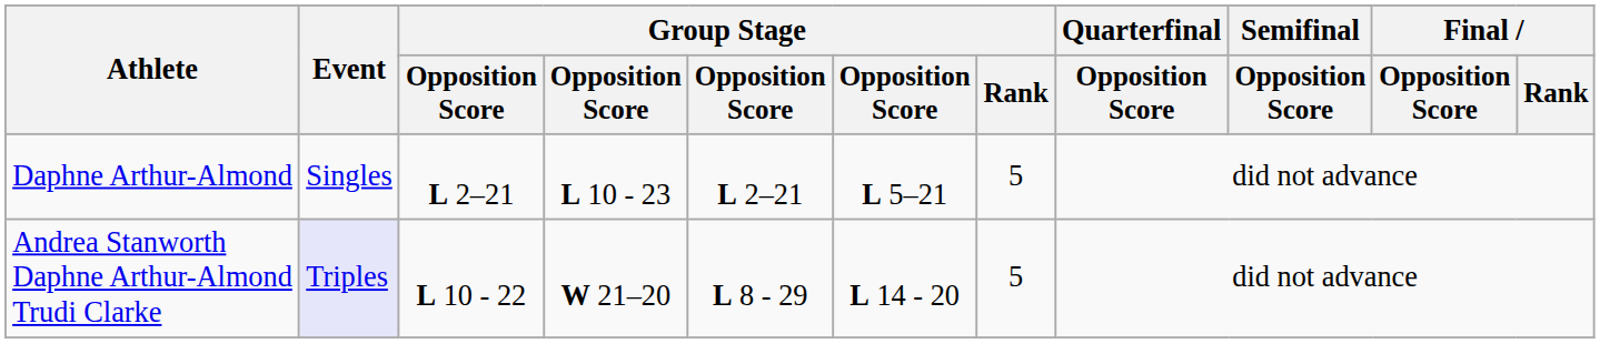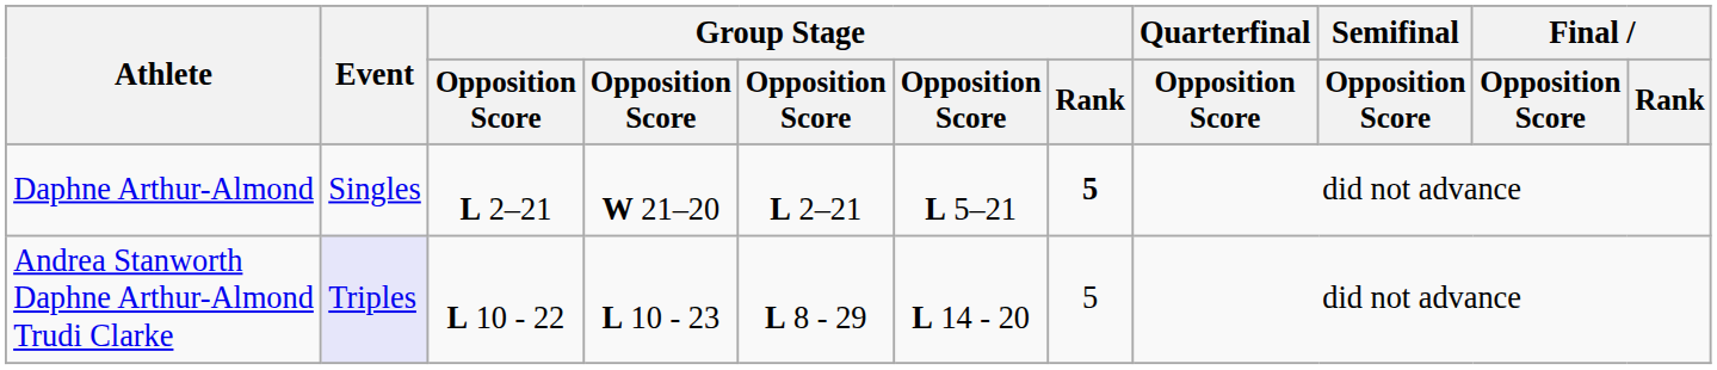 <table class="wikitable" style="font-size:88%">
 <tr>
 <th rowspan=2>Athlete</th>
 <th rowspan=2>Event</th>
 <th colspan=5>Group Stage</th>
 <th>Quarterfinal</th>
 <th>Semifinal</th>
 <th colspan=2>Final / </th>
 </tr>
 <tr style="font-size:95%">
 <th>Opposition<br>Score</th>
 <th>Opposition<br>Score</th>
 <th>Opposition<br>Score</th>
 <th>Opposition<br>Score</th>
 <th>Rank</th>
 <th>Opposition<br>Score</th>
 <th>Opposition<br>Score</th>
 <th>Opposition<br>Score</th>
 <th>Rank</th>
 </tr>
 <tr align=center>
 <td align=left><a href='#'>Daphne Arthur-Almond</a></td>
 <td align=left><a href='#'>Singles</a></td>
 <td><br><strong>L</strong> 2–21</td>
-<td><br><strong>L</strong> 10 - 23</td>
+<td><br><strong>W</strong> 21–20</td>
 <td><br><strong>L</strong> 2–21</td>
 <td><br><strong>L</strong> 5–21</td>
-<td>5</td>
+<td><strong>5</strong></td>
 <td colspan="4">did not advance</td>
 </tr>
 <tr align=center>
 <td align=left><a href='#'>Andrea Stanworth</a><br><a href='#'>Daphne Arthur-Almond</a><br><a href='#'>Trudi Clarke</a></td>
 <td align=left style="background: lavender;"><a href='#'>Triples</a></td>
 <td><br><strong>L</strong> 10 - 22</td>
-<td><br><strong>W</strong> 21–20</td>
+<td><br><strong>L</strong> 10 - 23</td>
 <td><br><strong>L</strong> 8 - 29</td>
 <td><br><strong>L</strong> 14 - 20</td>
 <td>5</td>
 <td colspan=4>did not advance</td>
 </tr>
 </table>
